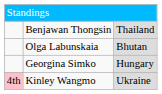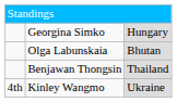 <table class="wikitable">
 <tr>
 <td colspan="3" style="background:#00baff;color:#fff">Standings</td>
 </tr>
 <tr>
 <td></td>
-<td>Benjawan Thongsin</td>
-<td style="background:#dddddd"> Thailand</td>
+<td>Georgina Simko</td>
+<td style="background:#dddddd"> Hungary</td>
 </tr>
 <tr>
 <td></td>
 <td>Olga Labunskaia</td>
 <td style="background:#dddddd"> Bhutan</td>
 </tr>
 <tr>
 <td></td>
-<td>Georgina Simko</td>
-<td style="background:#dddddd"> Hungary</td>
+<td>Benjawan Thongsin</td>
+<td style="background:#dddddd"> Thailand</td>
 </tr>
 <tr>
-<td style="background: pink;">4th</td>
+<td>4th</td>
 <td>Kinley Wangmo</td>
 <td style="background:#dddddd"> Ukraine</td>
 </tr>
 </table>
